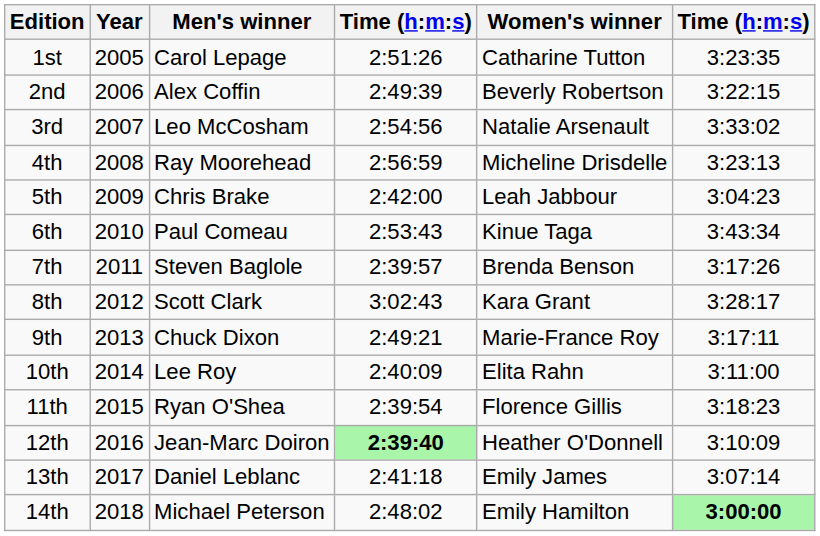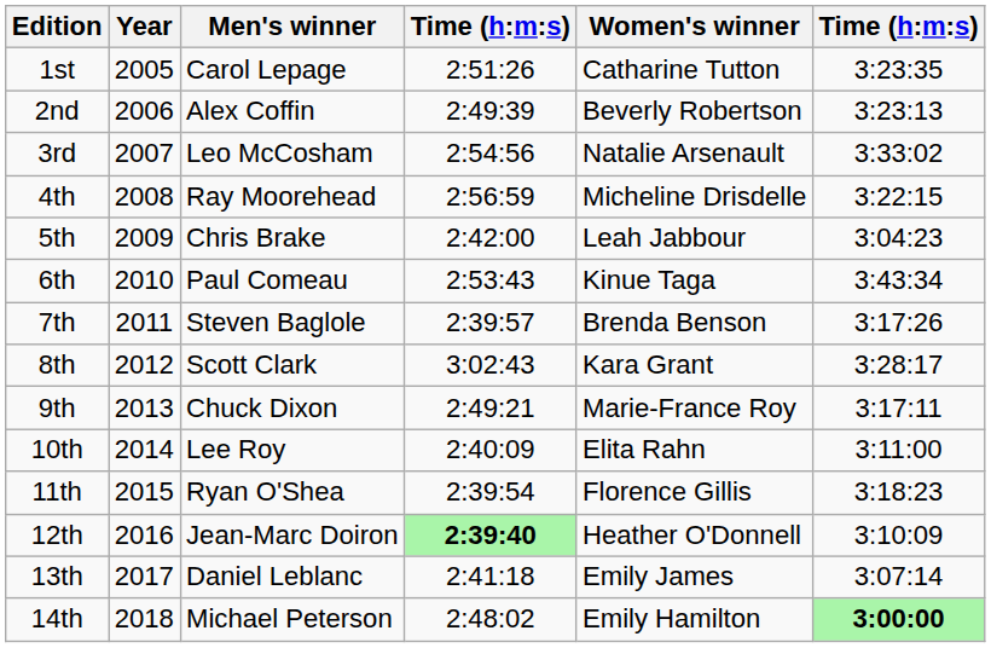 <table class="wikitable sortable" style="text-align:center">
 <tr>
 <th class=unsortable>Edition</th>
 <th>Year</th>
 <th class=unsortable>Men's winner</th>
 <th>Time (<a href='#'>h</a>:<a href='#'>m</a>:<a href='#'>s</a>)</th>
 <th class=unsortable>Women's winner</th>
 <th>Time (<a href='#'>h</a>:<a href='#'>m</a>:<a href='#'>s</a>)</th>
 </tr>
 <tr>
 <td>1st</td>
 <td>2005</td>
 <td align=left>Carol Lepage</td>
 <td>2:51:26</td>
 <td align=left>Catharine Tutton</td>
 <td>3:23:35</td>
 </tr>
 <tr>
 <td>2nd</td>
 <td>2006</td>
 <td align=left>Alex Coffin</td>
 <td>2:49:39</td>
 <td align=left>Beverly Robertson</td>
-<td>3:22:15</td>
+<td>3:23:13</td>
 </tr>
 <tr>
 <td>3rd</td>
 <td>2007</td>
 <td align=left>Leo McCosham</td>
 <td>2:54:56</td>
 <td align=left>Natalie Arsenault</td>
 <td>3:33:02</td>
 </tr>
 <tr>
 <td>4th</td>
 <td>2008</td>
 <td align=left>Ray Moorehead</td>
 <td>2:56:59</td>
 <td align=left>Micheline Drisdelle</td>
-<td>3:23:13</td>
+<td>3:22:15</td>
 </tr>
 <tr>
 <td>5th</td>
 <td>2009</td>
 <td align=left>Chris Brake</td>
 <td>2:42:00</td>
 <td align=left>Leah Jabbour</td>
 <td>3:04:23</td>
 </tr>
 <tr>
 <td>6th</td>
 <td>2010</td>
 <td align=left>Paul Comeau</td>
 <td>2:53:43</td>
 <td align=left>Kinue Taga</td>
 <td>3:43:34</td>
 </tr>
 <tr>
 <td>7th</td>
 <td>2011</td>
 <td align=left>Steven Baglole</td>
 <td>2:39:57</td>
 <td align=left>Brenda Benson</td>
 <td>3:17:26</td>
 </tr>
 <tr>
 <td>8th</td>
 <td>2012</td>
 <td align=left>Scott Clark</td>
 <td>3:02:43</td>
 <td align=left>Kara Grant</td>
 <td>3:28:17</td>
 </tr>
 <tr>
 <td>9th</td>
 <td>2013</td>
 <td align=left>Chuck Dixon</td>
 <td>2:49:21</td>
 <td align=left>Marie-France Roy</td>
 <td>3:17:11</td>
 </tr>
 <tr>
 <td>10th</td>
 <td>2014</td>
 <td align=left>Lee Roy</td>
 <td>2:40:09</td>
 <td align=left>Elita Rahn</td>
 <td>3:11:00</td>
 </tr>
 <tr>
 <td>11th</td>
 <td>2015</td>
 <td align=left>Ryan O'Shea</td>
 <td>2:39:54</td>
 <td align=left>Florence Gillis</td>
 <td>3:18:23</td>
 </tr>
 <tr>
 <td>12th</td>
 <td>2016</td>
 <td align=left>Jean-Marc Doiron</td>
 <td bgcolor=#A9F5A9><strong>2:39:40</strong></td>
 <td align=left>Heather O'Donnell</td>
 <td>3:10:09</td>
 </tr>
 <tr>
 <td>13th</td>
 <td>2017</td>
 <td align=left>Daniel Leblanc</td>
 <td>2:41:18</td>
 <td align=left>Emily James</td>
 <td>3:07:14</td>
 </tr>
 <tr>
 <td>14th</td>
 <td>2018</td>
 <td align=left>Michael Peterson</td>
 <td>2:48:02</td>
 <td align=left>Emily Hamilton</td>
 <td bgcolor=#A9F5A9><strong>3:00:00</strong></td>
 </tr>
 </table>
